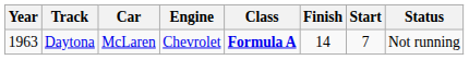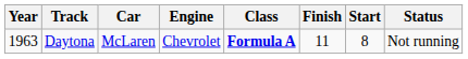 <table class="wikitable" style="text-align:center; font-size:90%">
 <tr>
 <th>Year</th>
 <th>Track</th>
 <th>Car</th>
 <th>Engine</th>
 <th>Class</th>
 <th>Finish</th>
 <th>Start</th>
 <th>Status</th>
 </tr>
 <tr>
 <td>1963</td>
 <td><a href='#'>Daytona</a></td>
 <td><a href='#'>McLaren</a></td>
 <td><a href='#'>Chevrolet</a></td>
 <td><strong><a href='#'>Formula A</a></strong></td>
-<td>14</td>
-<td>7</td>
+<td>11</td>
+<td>8</td>
 <td>Not running</td>
 </tr>
 </table>
